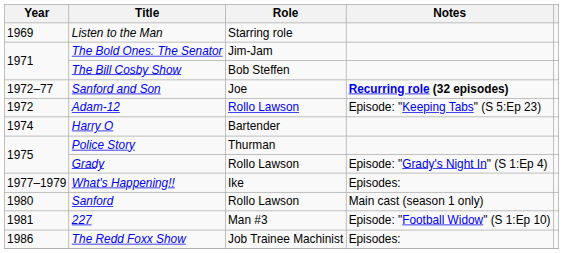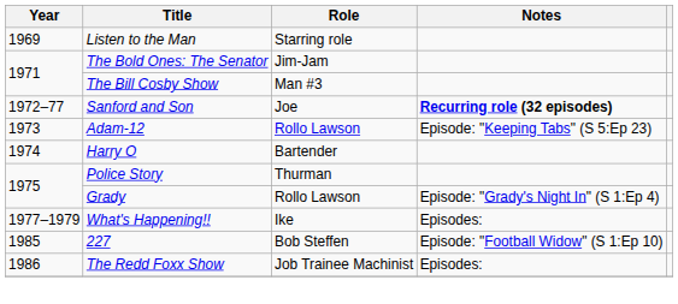 <table class="wikitable sortable">
 <tr>
 <th>Year</th>
 <th>Title</th>
 <th>Role</th>
 <th class="unsortable">Notes</th>
 <th class="unsortable"></th>
 </tr>
 <tr>
 <td>1969</td>
 <td><em>Listen to the Man</em></td>
 <td>Starring role</td>
 <td></td>
 <td></td>
 </tr>
 <tr>
 <td rowspan=2>1971</td>
 <td><em><a href='#'>The Bold Ones: The Senator</a></em></td>
 <td>Jim-Jam</td>
 <td></td>
 <td></td>
 </tr>
 <tr>
 <td><em><a href='#'>The Bill Cosby Show</a></em></td>
-<td>Bob Steffen</td>
+<td>Man #3</td>
 <td></td>
 <td></td>
 </tr>
 <tr>
 <td>1972–77</td>
 <td><em><a href='#'>Sanford and Son</a></em></td>
 <td>Joe</td>
 <td><strong><a href='#'>Recurring role</a> (32 episodes)</strong></td>
 <td></td>
 </tr>
 <tr>
-<td>1972</td>
+<td>1973</td>
 <td><em><a href='#'>Adam-12</a></em></td>
 <td><a href='#'>Rollo Lawson</a></td>
 <td>Episode: "<a href='#'>Keeping Tabs</a>" (S 5:Ep 23)</td>
 <td></td>
 </tr>
 <tr>
 <td>1974</td>
 <td><em><a href='#'>Harry O</a></em></td>
 <td>Bartender</td>
 <td></td>
 <td></td>
 </tr>
 <tr>
 <td rowspan="2">1975</td>
 <td><em><a href='#'>Police Story</a></em></td>
 <td>Thurman</td>
 <td></td>
 <td></td>
 </tr>
 <tr>
 <td><em><a href='#'>Grady</a></em></td>
 <td>Rollo Lawson</td>
 <td>Episode: "<a href='#'>Grady's Night In</a>" (S 1:Ep 4)</td>
 <td></td>
 </tr>
 <tr>
 <td>1977–1979</td>
 <td><em><a href='#'>What's Happening!!</a></em></td>
 <td>Ike</td>
 <td>Episodes: </td>
 <td></td>
 </tr>
 <tr>
-<td>1980</td>
-<td><em><a href='#'>Sanford</a></em></td>
-<td>Rollo Lawson</td>
-<td>Main cast (season 1 only)</td>
-<td></td>
-</tr>
-<tr>
-<td>1981</td>
+<td>1985</td>
 <td><em><a href='#'>227</a></em></td>
-<td>Man #3</td>
+<td>Bob Steffen</td>
 <td>Episode: "<a href='#'>Football Widow</a>" (S 1:Ep 10)</td>
 <td></td>
 </tr>
 <tr>
 <td>1986</td>
 <td><em><a href='#'>The Redd Foxx Show</a></em></td>
 <td>Job Trainee Machinist</td>
 <td>Episodes: </td>
 <td> </td>
 </tr>
 <tr>
 </tr>
 </table>
